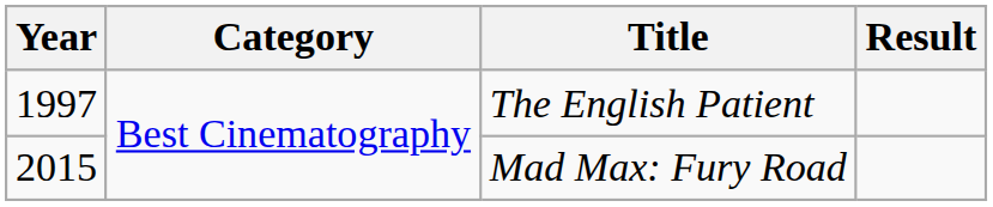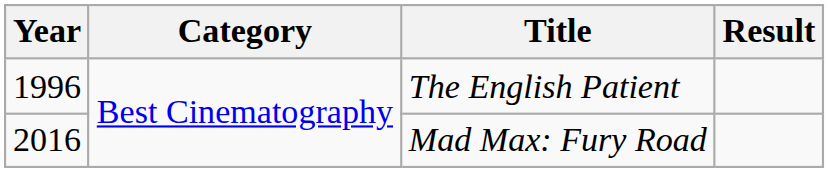 <table class="wikitable">
 <tr>
 <th>Year</th>
 <th>Category</th>
 <th>Title</th>
 <th>Result</th>
 </tr>
 <tr>
-<td>1997</td>
+<td>1996</td>
 <td rowspan=2><a href='#'>Best Cinematography</a></td>
 <td><em>The English Patient</em></td>
 <td></td>
 </tr>
 <tr>
-<td>2015</td>
+<td>2016</td>
 <td><em>Mad Max: Fury Road</em></td>
 <td></td>
 </tr>
 </table>
